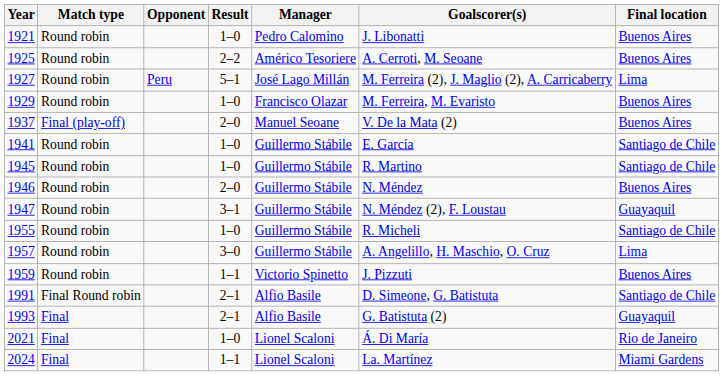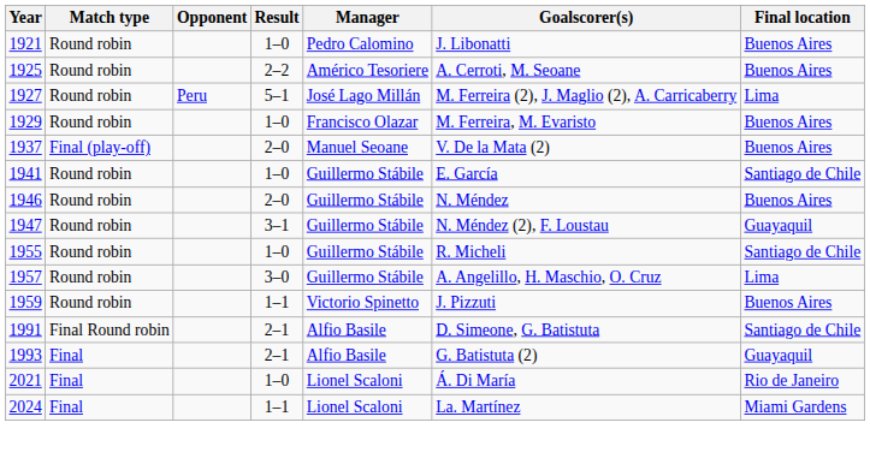 <table class="wikitable" style="text-align: left;">
 <tr>
 <th>Year</th>
 <th>Match type</th>
 <th>Opponent</th>
 <th>Result</th>
 <th>Manager</th>
 <th>Goalscorer(s)</th>
 <th>Final location</th>
 </tr>
 <tr>
 <td> <a href='#'>1921</a></td>
 <td>Round robin</td>
 <td></td>
 <td align=center>1–0</td>
 <td> <a href='#'>Pedro Calomino</a></td>
 <td><a href='#'>J. Libonatti</a></td>
 <td><a href='#'>Buenos Aires</a></td>
 </tr>
 <tr>
 <td> <a href='#'>1925</a></td>
 <td>Round robin</td>
 <td></td>
 <td align=center>2–2</td>
 <td> <a href='#'>Américo Tesoriere</a></td>
 <td><a href='#'>A. Cerroti</a>, <a href='#'>M. Seoane</a></td>
 <td><a href='#'>Buenos Aires</a></td>
 </tr>
 <tr>
 <td> <a href='#'>1927</a></td>
 <td>Round robin</td>
 <td> <a href='#'>Peru</a></td>
 <td align=center>5–1</td>
 <td> <a href='#'>José Lago Millán</a></td>
 <td><a href='#'>M. Ferreira</a> (2), <a href='#'>J. Maglio</a> (2), <a href='#'>A. Carricaberry</a></td>
 <td><a href='#'>Lima</a></td>
 </tr>
 <tr>
 <td> <a href='#'>1929</a></td>
 <td>Round robin</td>
 <td></td>
 <td align=center>1–0</td>
 <td> <a href='#'>Francisco Olazar</a></td>
 <td><a href='#'>M. Ferreira</a>, <a href='#'>M. Evaristo</a></td>
 <td><a href='#'>Buenos Aires</a></td>
 </tr>
 <tr>
 <td> <a href='#'>1937</a></td>
 <td><a href='#'>Final (play-off)</a></td>
 <td></td>
 <td align=center>2–0 </td>
 <td> <a href='#'>Manuel Seoane</a></td>
 <td><a href='#'>V. De la Mata</a> (2)</td>
 <td><a href='#'>Buenos Aires</a></td>
 </tr>
 <tr>
 <td> <a href='#'>1941</a></td>
 <td>Round robin</td>
 <td></td>
 <td align=center>1–0</td>
 <td> <a href='#'>Guillermo Stábile</a></td>
 <td><a href='#'>E. García</a></td>
-<td><a href='#'>Santiago de Chile</a></td>
-</tr>
-<tr>
-<td> <a href='#'>1945</a></td>
-<td>Round robin</td>
-<td></td>
-<td align=center>1–0</td>
-<td> <a href='#'>Guillermo Stábile</a></td>
-<td><a href='#'>R. Martino</a></td>
 <td><a href='#'>Santiago de Chile</a></td>
 </tr>
 <tr>
 <td> <a href='#'>1946</a></td>
 <td>Round robin</td>
 <td></td>
 <td align=center>2–0</td>
 <td> <a href='#'>Guillermo Stábile</a></td>
 <td><a href='#'>N. Méndez</a></td>
 <td><a href='#'>Buenos Aires</a></td>
 </tr>
 <tr>
 <td> <a href='#'>1947</a></td>
 <td>Round robin</td>
 <td></td>
 <td align=center>3–1</td>
 <td> <a href='#'>Guillermo Stábile</a></td>
 <td><a href='#'>N. Méndez</a> (2), <a href='#'>F. Loustau</a></td>
 <td><a href='#'>Guayaquil</a></td>
 </tr>
 <tr>
 <td> <a href='#'>1955</a></td>
 <td>Round robin</td>
 <td></td>
 <td align=center>1–0</td>
 <td> <a href='#'>Guillermo Stábile</a></td>
 <td><a href='#'>R. Micheli</a></td>
 <td><a href='#'>Santiago de Chile</a></td>
 </tr>
 <tr>
 <td> <a href='#'>1957</a></td>
 <td>Round robin</td>
 <td></td>
 <td align=center>3–0</td>
 <td> <a href='#'>Guillermo Stábile</a></td>
 <td><a href='#'>A. Angelillo</a>, <a href='#'>H. Maschio</a>, <a href='#'>O. Cruz</a></td>
 <td><a href='#'>Lima</a></td>
 </tr>
 <tr>
 <td> <a href='#'>1959</a></td>
 <td>Round robin</td>
 <td></td>
 <td align=center>1–1</td>
 <td> <a href='#'>Victorio Spinetto</a></td>
 <td><a href='#'>J. Pizzuti</a></td>
 <td><a href='#'>Buenos Aires</a></td>
 </tr>
 <tr>
 <td> <a href='#'>1991</a></td>
 <td>Final Round robin</td>
 <td></td>
 <td align=center>2–1</td>
 <td> <a href='#'>Alfio Basile</a></td>
 <td><a href='#'>D. Simeone</a>, <a href='#'>G. Batistuta</a></td>
 <td><a href='#'>Santiago de Chile</a></td>
 </tr>
 <tr>
 <td> <a href='#'>1993</a></td>
 <td><a href='#'>Final</a></td>
 <td></td>
 <td align=center>2–1</td>
 <td> <a href='#'>Alfio Basile</a></td>
 <td><a href='#'>G. Batistuta</a> (2)</td>
 <td><a href='#'>Guayaquil</a></td>
 </tr>
 <tr>
 <td> <a href='#'>2021</a></td>
 <td><a href='#'>Final</a></td>
 <td></td>
 <td align=center>1–0</td>
 <td> <a href='#'>Lionel Scaloni</a></td>
 <td><a href='#'>Á. Di María</a></td>
 <td><a href='#'>Rio de Janeiro</a></td>
 </tr>
 <tr>
 <td> <a href='#'>2024</a></td>
 <td><a href='#'>Final</a></td>
 <td></td>
 <td align=center>1–1</td>
 <td> <a href='#'>Lionel Scaloni</a></td>
 <td><a href='#'>La. Martínez</a></td>
 <td><a href='#'>Miami Gardens</a></td>
 </tr>
 </table>
